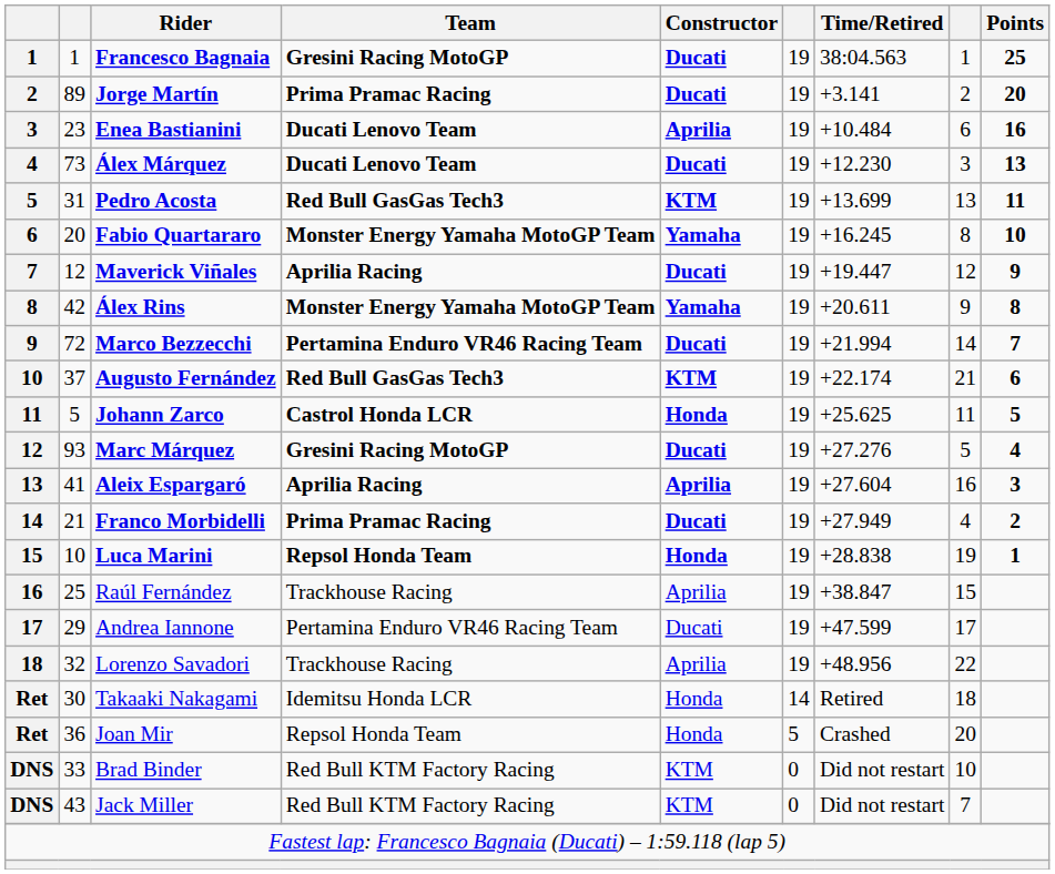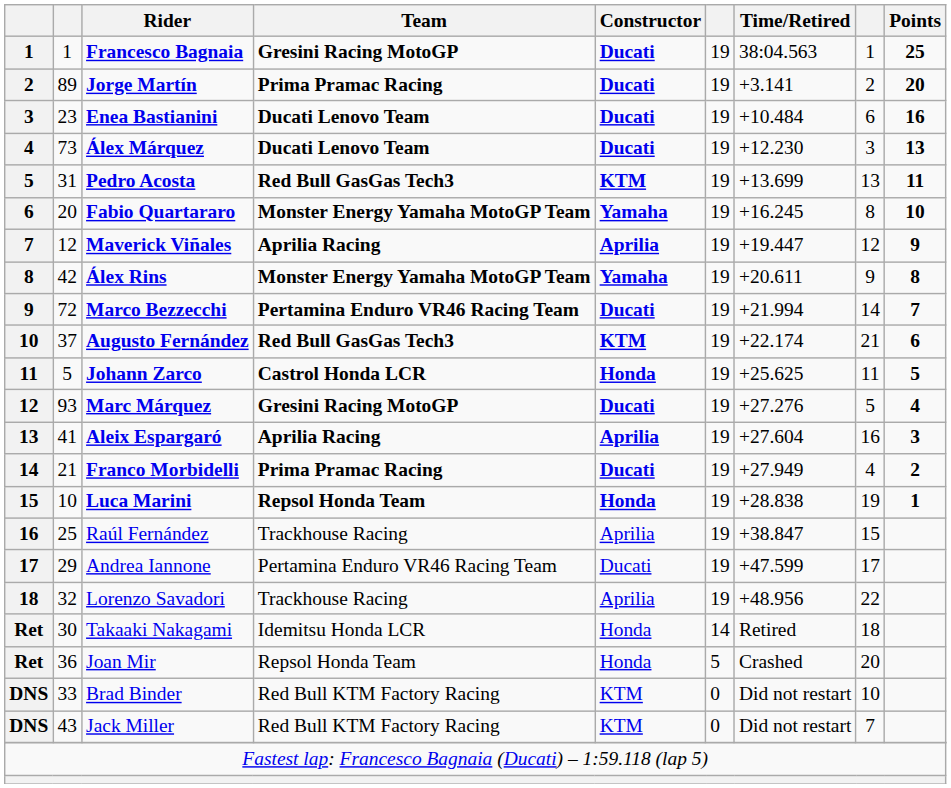 <table class="wikitable sortable" style="font-size: 85%;">
 <tr>
 <th scope="col"></th>
 <th scope="col"></th>
 <th scope="col">Rider</th>
 <th scope="col">Team</th>
 <th scope="col">Constructor</th>
 <th class="unsortable" scope="col"></th>
 <th class="unsortable" scope="col">Time/Retired</th>
 <th scope="col"></th>
 <th scope="col">Points</th>
 </tr>
 <tr>
 <th scope="row">1</th>
 <td align="center">1</td>
 <td data-sort-value="bagnaia"> <strong><a href='#'>Francesco Bagnaia</a></strong></td>
 <td><strong>Gresini Racing MotoGP</strong></td>
 <td><strong><a href='#'>Ducati</a></strong></td>
 <td>19</td>
 <td>38:04.563</td>
 <td align="center">1</td>
 <td align="center"><strong>25</strong></td>
 </tr>
 <tr>
 <th scope="row">2</th>
 <td align="center">89</td>
 <td data-sort-value="martin"> <strong><a href='#'>Jorge Martín</a></strong></td>
 <td><strong>Prima Pramac Racing</strong></td>
 <td><strong><a href='#'>Ducati</a></strong></td>
 <td>19</td>
 <td>+3.141</td>
 <td align="center">2</td>
 <td align="center"><strong>20</strong></td>
 </tr>
 <tr>
 <th scope="row">3</th>
 <td align="center">23</td>
 <td data-sort-value="bastianini"> <strong><a href='#'>Enea Bastianini</a></strong></td>
 <td><strong>Ducati Lenovo Team</strong></td>
-<td><strong><a href='#'>Aprilia</a></strong></td>
+<td><strong><a href='#'>Ducati</a></strong></td>
 <td>19</td>
 <td>+10.484</td>
 <td align="center">6</td>
 <td align="center"><strong>16</strong></td>
 </tr>
 <tr>
 <th scope="row">4</th>
 <td align="center">73</td>
 <td data-sort-value="marqueza"><strong> <a href='#'>Álex Márquez</a></strong></td>
 <td><strong>Ducati Lenovo Team</strong></td>
 <td><strong><a href='#'>Ducati</a></strong></td>
 <td>19</td>
 <td>+12.230</td>
 <td align="center">3</td>
 <td align="center"><strong>13</strong></td>
 </tr>
 <tr>
 <th scope="row">5</th>
 <td align="center">31</td>
 <td data-sort-value="Acosta"> <strong><a href='#'>Pedro Acosta</a></strong></td>
 <td><strong>Red Bull GasGas Tech3</strong></td>
 <td><strong><a href='#'>KTM</a></strong></td>
 <td>19</td>
 <td>+13.699</td>
 <td align="center">13</td>
 <td align="center"><strong>11</strong></td>
 </tr>
 <tr>
 <th scope="row">6</th>
 <td align="center">20</td>
 <td data-sort-value="Quartararo"><strong> <a href='#'>Fabio Quartararo</a></strong></td>
 <td><strong>Monster Energy Yamaha MotoGP Team</strong></td>
 <td><strong><a href='#'>Yamaha</a></strong></td>
 <td>19</td>
 <td>+16.245</td>
 <td align="center">8</td>
 <td align="center"><strong>10</strong></td>
 </tr>
 <tr>
 <th scope="row">7</th>
 <td align="center">12</td>
 <td data-sort-value="Vinales"> <strong><a href='#'>Maverick Viñales</a></strong></td>
 <td><strong>Aprilia Racing</strong></td>
-<td><strong><a href='#'>Ducati</a></strong></td>
+<td><strong><a href='#'>Aprilia</a></strong></td>
 <td>19</td>
 <td>+19.447</td>
 <td align="center">12</td>
 <td align="center"><strong>9</strong></td>
 </tr>
 <tr>
 <th scope="row">8</th>
 <td align="center">42</td>
 <td data-sort-value="rins"> <strong><a href='#'>Álex Rins</a></strong></td>
 <td><strong>Monster Energy Yamaha MotoGP Team</strong></td>
 <td><strong><a href='#'>Yamaha</a></strong></td>
 <td>19</td>
 <td>+20.611</td>
 <td align="center">9</td>
 <td align="center"><strong>8</strong></td>
 </tr>
 <tr>
 <th scope="row">9</th>
 <td align="center">72</td>
 <td data-sort-value="Bezzecchi"> <strong><a href='#'>Marco Bezzecchi</a></strong></td>
 <td><strong>Pertamina Enduro VR46 Racing Team</strong></td>
 <td><strong><a href='#'>Ducati</a></strong></td>
 <td>19</td>
 <td>+21.994</td>
 <td align="center">14</td>
 <td align="center"><strong>7</strong></td>
 </tr>
 <tr>
 <th scope="row">10</th>
 <td align="center">37</td>
 <td data-sort-value="FernandezA"> <strong><a href='#'>Augusto Fernández</a></strong></td>
 <td><strong>Red Bull GasGas Tech3</strong></td>
 <td><strong><a href='#'>KTM</a></strong></td>
 <td>19</td>
 <td>+22.174</td>
 <td align="center">21</td>
 <td align="center"><strong>6</strong></td>
 </tr>
 <tr>
 <th scope="row">11</th>
 <td align="center">5</td>
 <td data-sort-value="zarco"> <strong><a href='#'>Johann Zarco</a></strong></td>
 <td><strong>Castrol Honda LCR</strong></td>
 <td><strong><a href='#'>Honda</a></strong></td>
 <td>19</td>
 <td>+25.625</td>
 <td align="center">11</td>
 <td align="center"><strong>5</strong></td>
 </tr>
 <tr>
 <th scope="row">12</th>
 <td align="center">93</td>
 <td data-sort-value="marquezm"> <strong><a href='#'>Marc Márquez</a></strong></td>
 <td><strong>Gresini Racing MotoGP</strong></td>
 <td><strong><a href='#'>Ducati</a></strong></td>
 <td>19</td>
 <td>+27.276</td>
 <td align="center">5</td>
 <td align="center"><strong>4</strong></td>
 </tr>
 <tr>
 <th scope="row">13</th>
 <td align="center">41</td>
 <td data-sort-value="EspargaroA"> <strong><a href='#'>Aleix Espargaró</a></strong></td>
 <td><strong>Aprilia Racing</strong></td>
 <td><strong><a href='#'>Aprilia</a></strong></td>
 <td>19</td>
 <td>+27.604</td>
 <td align="center">16</td>
 <td align="center"><strong>3</strong></td>
 </tr>
 <tr>
 <th scope="row">14</th>
 <td align="center">21</td>
 <td data-sort-value="morbidelli"><strong> <a href='#'>Franco Morbidelli</a></strong></td>
 <td><strong>Prima Pramac Racing</strong></td>
 <td><strong><a href='#'>Ducati</a></strong></td>
 <td>19</td>
 <td>+27.949</td>
 <td align="center">4</td>
 <td align="center"><strong>2</strong></td>
 </tr>
 <tr>
 <th scope="row">15</th>
 <td align="center">10</td>
 <td data-sort-value="marini"> <strong><a href='#'>Luca Marini</a></strong></td>
 <td><strong>Repsol Honda Team</strong></td>
 <td><strong><a href='#'>Honda</a></strong></td>
 <td>19</td>
 <td>+28.838</td>
 <td align="center">19</td>
 <td align="center"><strong>1</strong></td>
 </tr>
 <tr>
 <th scope="row">16</th>
 <td align="center">25</td>
 <td data-sort-value="fernandezr"> <a href='#'>Raúl Fernández</a></td>
 <td>Trackhouse Racing</td>
 <td><a href='#'>Aprilia</a></td>
 <td>19</td>
 <td>+38.847</td>
 <td align="center">15</td>
 <td align="center"></td>
 </tr>
 <tr>
 <th scope="row">17</th>
 <td align="center">29</td>
 <td data-sort-value="Iannone"> <a href='#'>Andrea Iannone</a></td>
 <td>Pertamina Enduro VR46 Racing Team</td>
 <td><a href='#'>Ducati</a></td>
 <td>19</td>
 <td>+47.599</td>
 <td align="center">17</td>
 <td align="center"></td>
 </tr>
 <tr>
 <th scope="row">18</th>
 <td align="center">32</td>
 <td data-sort-value="Savadori"> <a href='#'>Lorenzo Savadori</a></td>
 <td>Trackhouse Racing</td>
 <td><a href='#'>Aprilia</a></td>
 <td>19</td>
 <td>+48.956</td>
 <td align="center">22</td>
 <td align="center"></td>
 </tr>
 <tr>
 <th scope="row">Ret</th>
 <td align="center">30</td>
 <td data-sort-value="Nakagami"> <a href='#'>Takaaki Nakagami</a></td>
 <td>Idemitsu Honda LCR</td>
 <td><a href='#'>Honda</a></td>
 <td>14</td>
 <td>Retired</td>
 <td align="center">18</td>
 <td align="center"></td>
 </tr>
 <tr>
 <th scope="row">Ret</th>
 <td align="center">36</td>
 <td data-sort-value="mir"> <a href='#'>Joan Mir</a></td>
 <td>Repsol Honda Team</td>
 <td><a href='#'>Honda</a></td>
 <td>5</td>
 <td>Crashed</td>
 <td align="center">20</td>
 <td align="center"></td>
 </tr>
 <tr>
 <th scope="row">DNS</th>
 <td align="center">33</td>
 <td data-sort-value="Binder"> <a href='#'>Brad Binder</a></td>
 <td>Red Bull KTM Factory Racing</td>
 <td><a href='#'>KTM</a></td>
 <td>0</td>
 <td>Did not restart</td>
 <td align="center">10</td>
 <td align="center"></td>
 </tr>
 <tr>
 <th scope="row">DNS</th>
 <td align="center">43</td>
 <td data-sort-value="miller"> <a href='#'>Jack Miller</a></td>
 <td>Red Bull KTM Factory Racing</td>
 <td><a href='#'>KTM</a></td>
 <td>0</td>
 <td>Did not restart</td>
 <td align="center">7</td>
 <td align="center"></td>
 </tr>
 <tr>
 </tr>
 <tr class="sortbottom">
 <td colspan="9" style="text-align:center"><em><a href='#'>Fastest lap</a>:  <a href='#'>Francesco Bagnaia</a> (<a href='#'>Ducati</a>) – 1:59.118 (lap 5)</em></td>
 </tr>
 <tr class="sortbottom">
 <th colspan="9"></th>
 </tr>
 </table>
